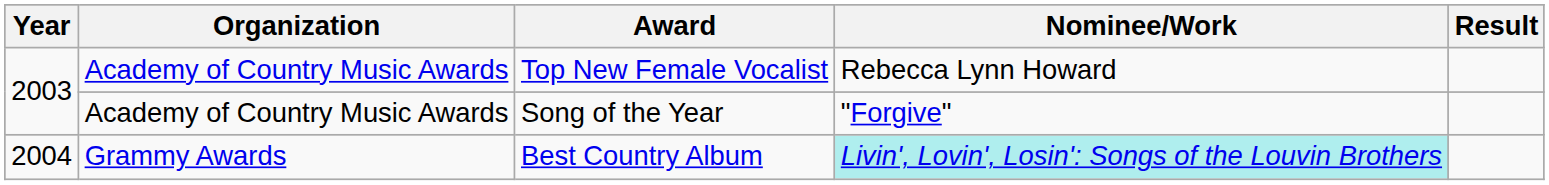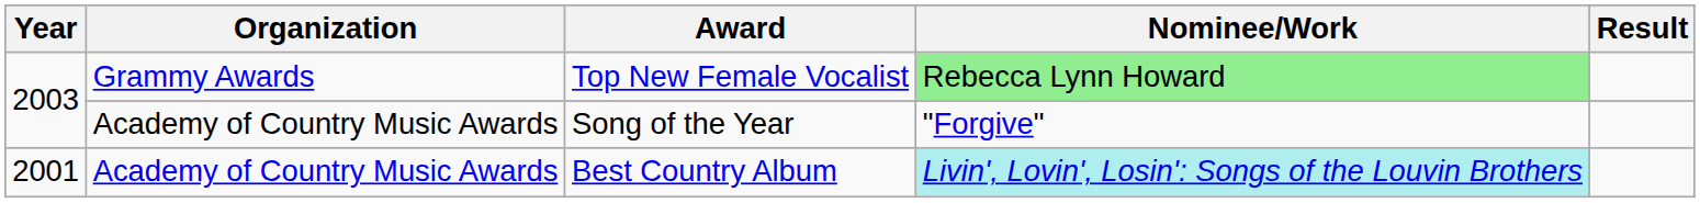 <table class="wikitable">
 <tr>
 <th>Year</th>
 <th>Organization</th>
 <th>Award</th>
 <th>Nominee/Work</th>
 <th>Result</th>
 </tr>
 <tr>
 <td rowspan=2>2003</td>
-<td><a href='#'>Academy of Country Music Awards</a></td>
+<td><a href='#'>Grammy Awards</a></td>
 <td><a href='#'>Top New Female Vocalist</a></td>
-<td>Rebecca Lynn Howard</td>
+<td style="background: lightgreen;">Rebecca Lynn Howard</td>
 <td></td>
 </tr>
 <tr>
 <td>Academy of Country Music Awards</td>
 <td>Song of the Year</td>
 <td>"<a href='#'>Forgive</a>"</td>
 <td></td>
 </tr>
 <tr>
-<td>2004</td>
-<td><a href='#'>Grammy Awards</a></td>
+<td>2001</td>
+<td><a href='#'>Academy of Country Music Awards</a></td>
 <td><a href='#'>Best Country Album</a></td>
 <td style="background: paleturquoise;"><em><a href='#'>Livin', Lovin', Losin': Songs of the Louvin Brothers</a></em></td>
 <td></td>
 </tr>
 </table>
